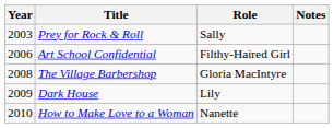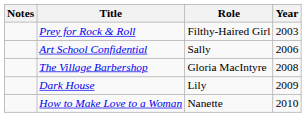 <table class="wikitable sortable">
 <tr>
-<th>Year</th>
+<th>Notes</th>
 <th>Title</th>
 <th>Role</th>
-<th>Notes</th>
+<th>Year</th>
 </tr>
 <tr>
+<td></td>
+<td><em><a href='#'>Prey for Rock & Roll</a></em></td>
+<td>Filthy-Haired Girl</td>
 <td>2003</td>
-<td><em><a href='#'>Prey for Rock & Roll</a></em></td>
-<td>Sally</td>
-<td></td>
 </tr>
 <tr>
+<td></td>
+<td><em><a href='#'>Art School Confidential</a></em></td>
+<td>Sally</td>
 <td>2006</td>
-<td><em><a href='#'>Art School Confidential</a></em></td>
-<td>Filthy-Haired Girl</td>
-<td></td>
 </tr>
 <tr>
-<td>2008</td>
+<td></td>
 <td><em><a href='#'>The Village Barbershop</a></em></td>
 <td>Gloria MacIntyre</td>
-<td></td>
+<td>2008</td>
 </tr>
 <tr>
-<td>2009</td>
+<td></td>
 <td><a href='#'><em>Dark House</em></a></td>
 <td>Lily</td>
-<td></td>
+<td>2009</td>
 </tr>
 <tr>
-<td>2010</td>
+<td></td>
 <td><em><a href='#'>How to Make Love to a Woman</a></em></td>
 <td>Nanette</td>
-<td></td>
+<td>2010</td>
 </tr>
 </table>
